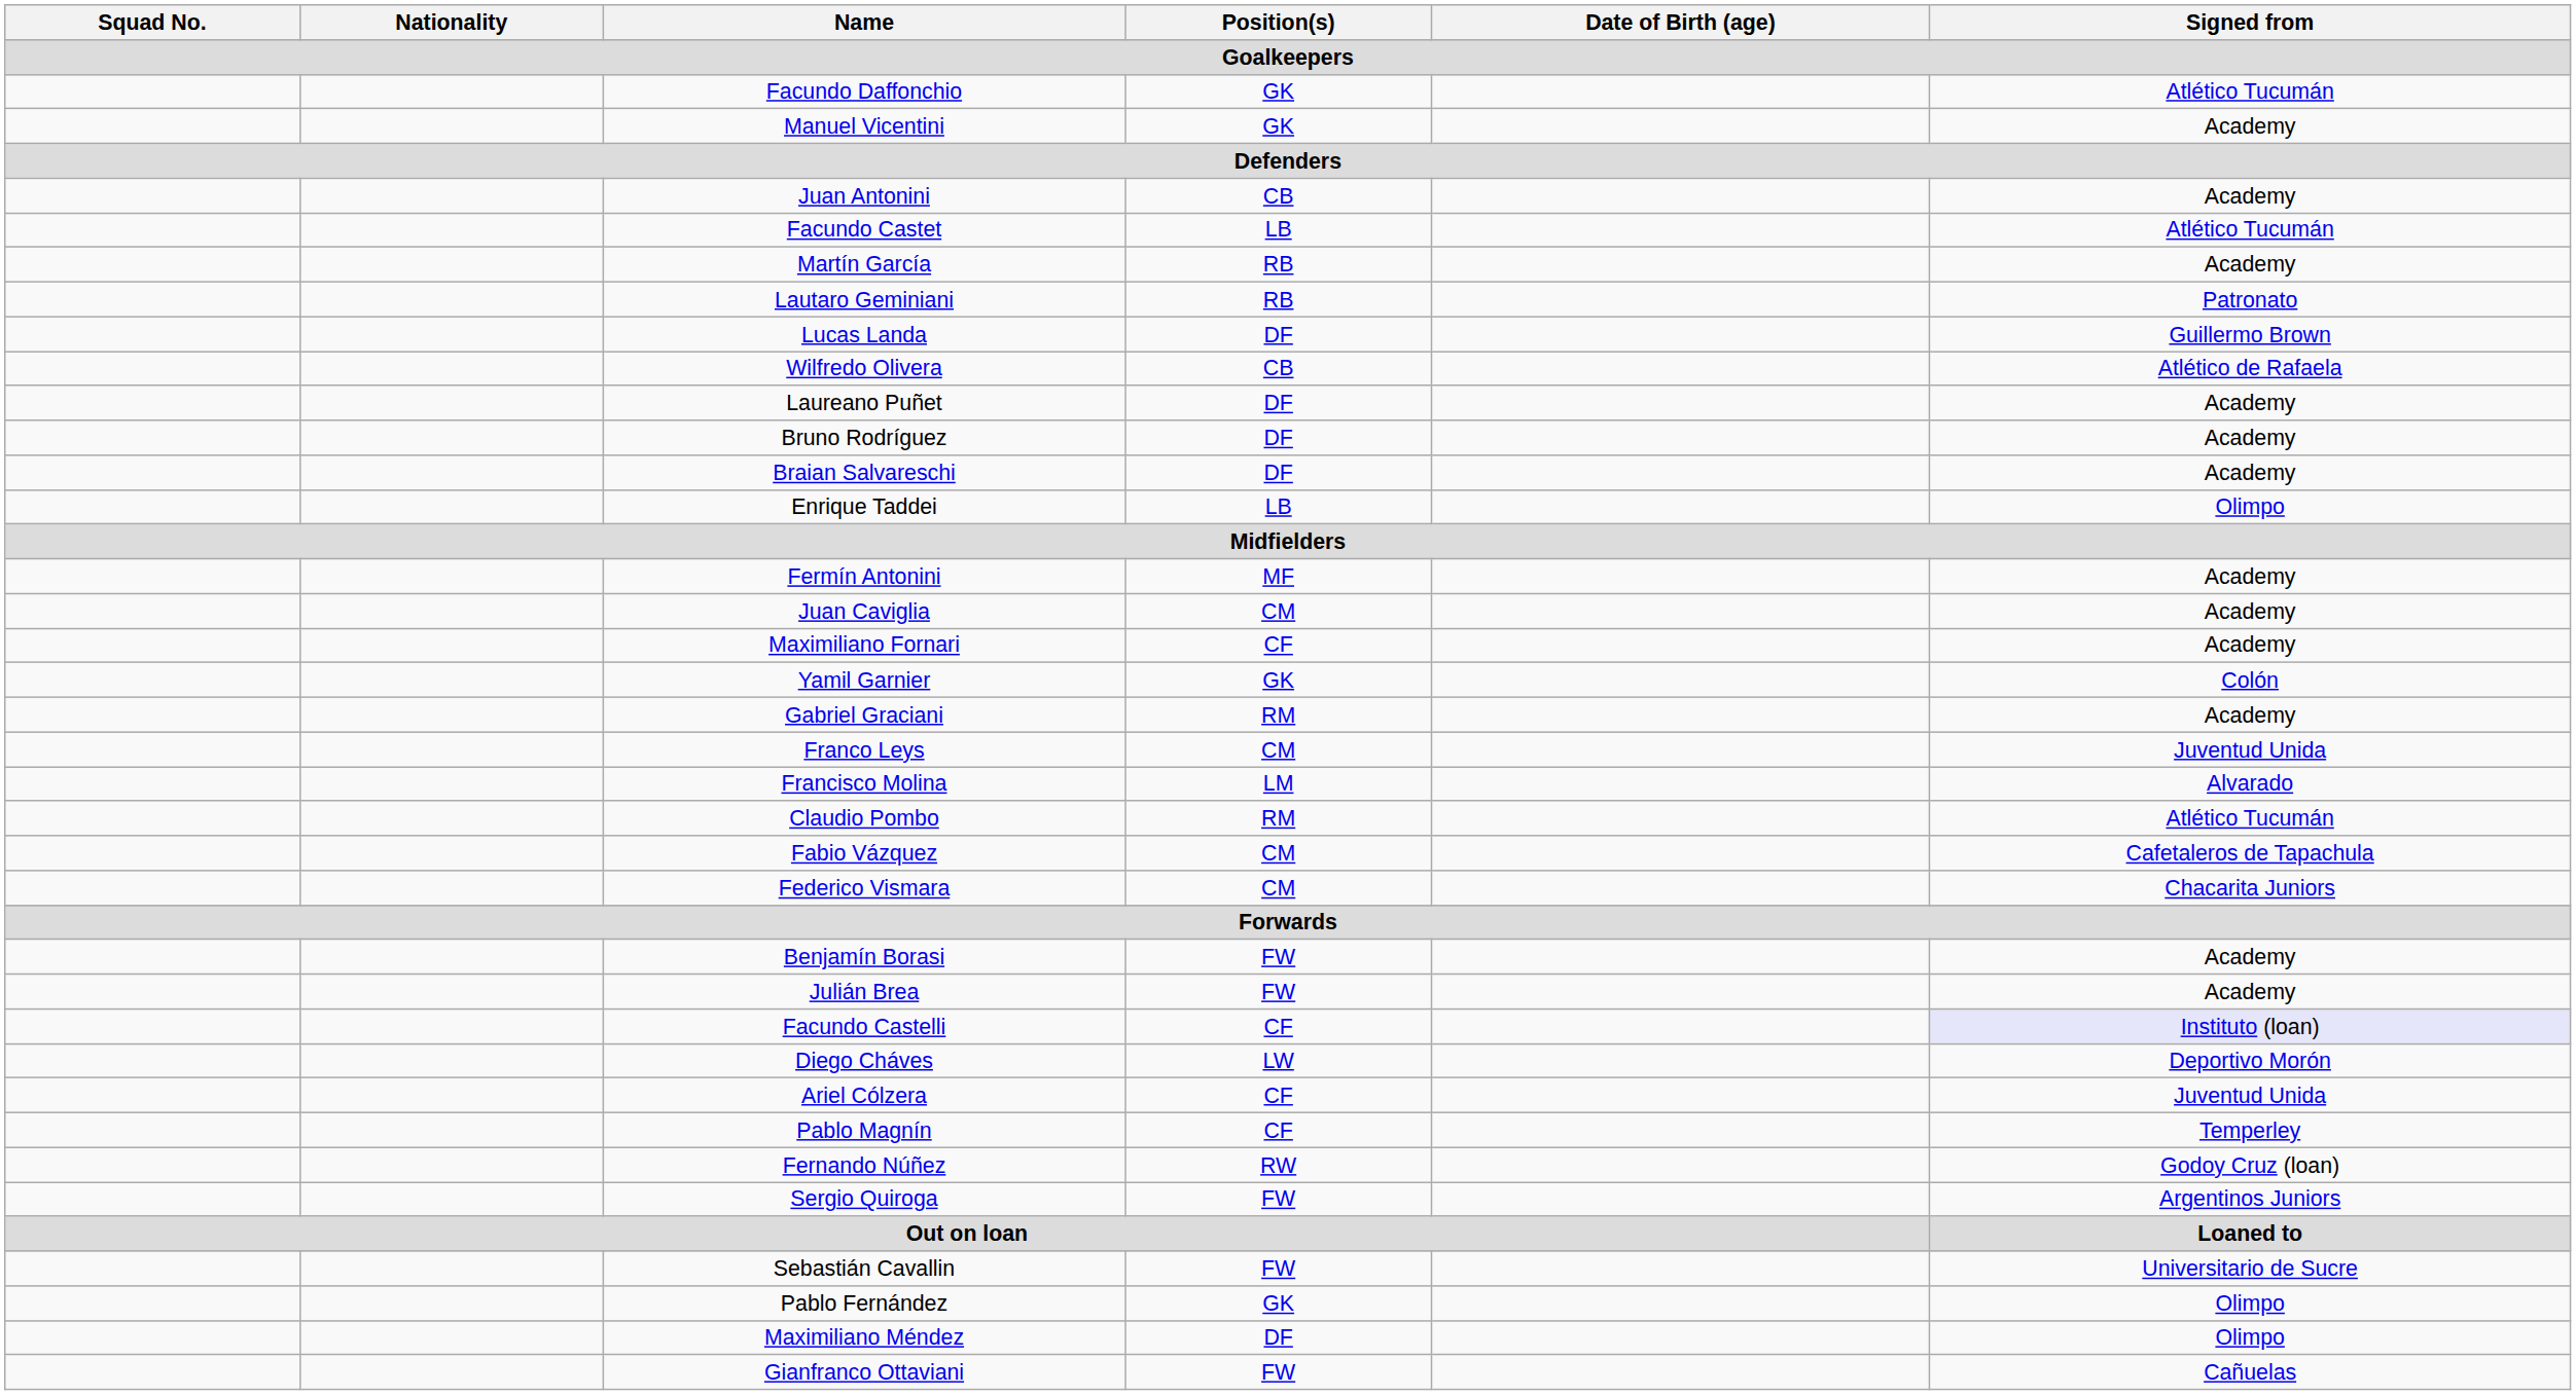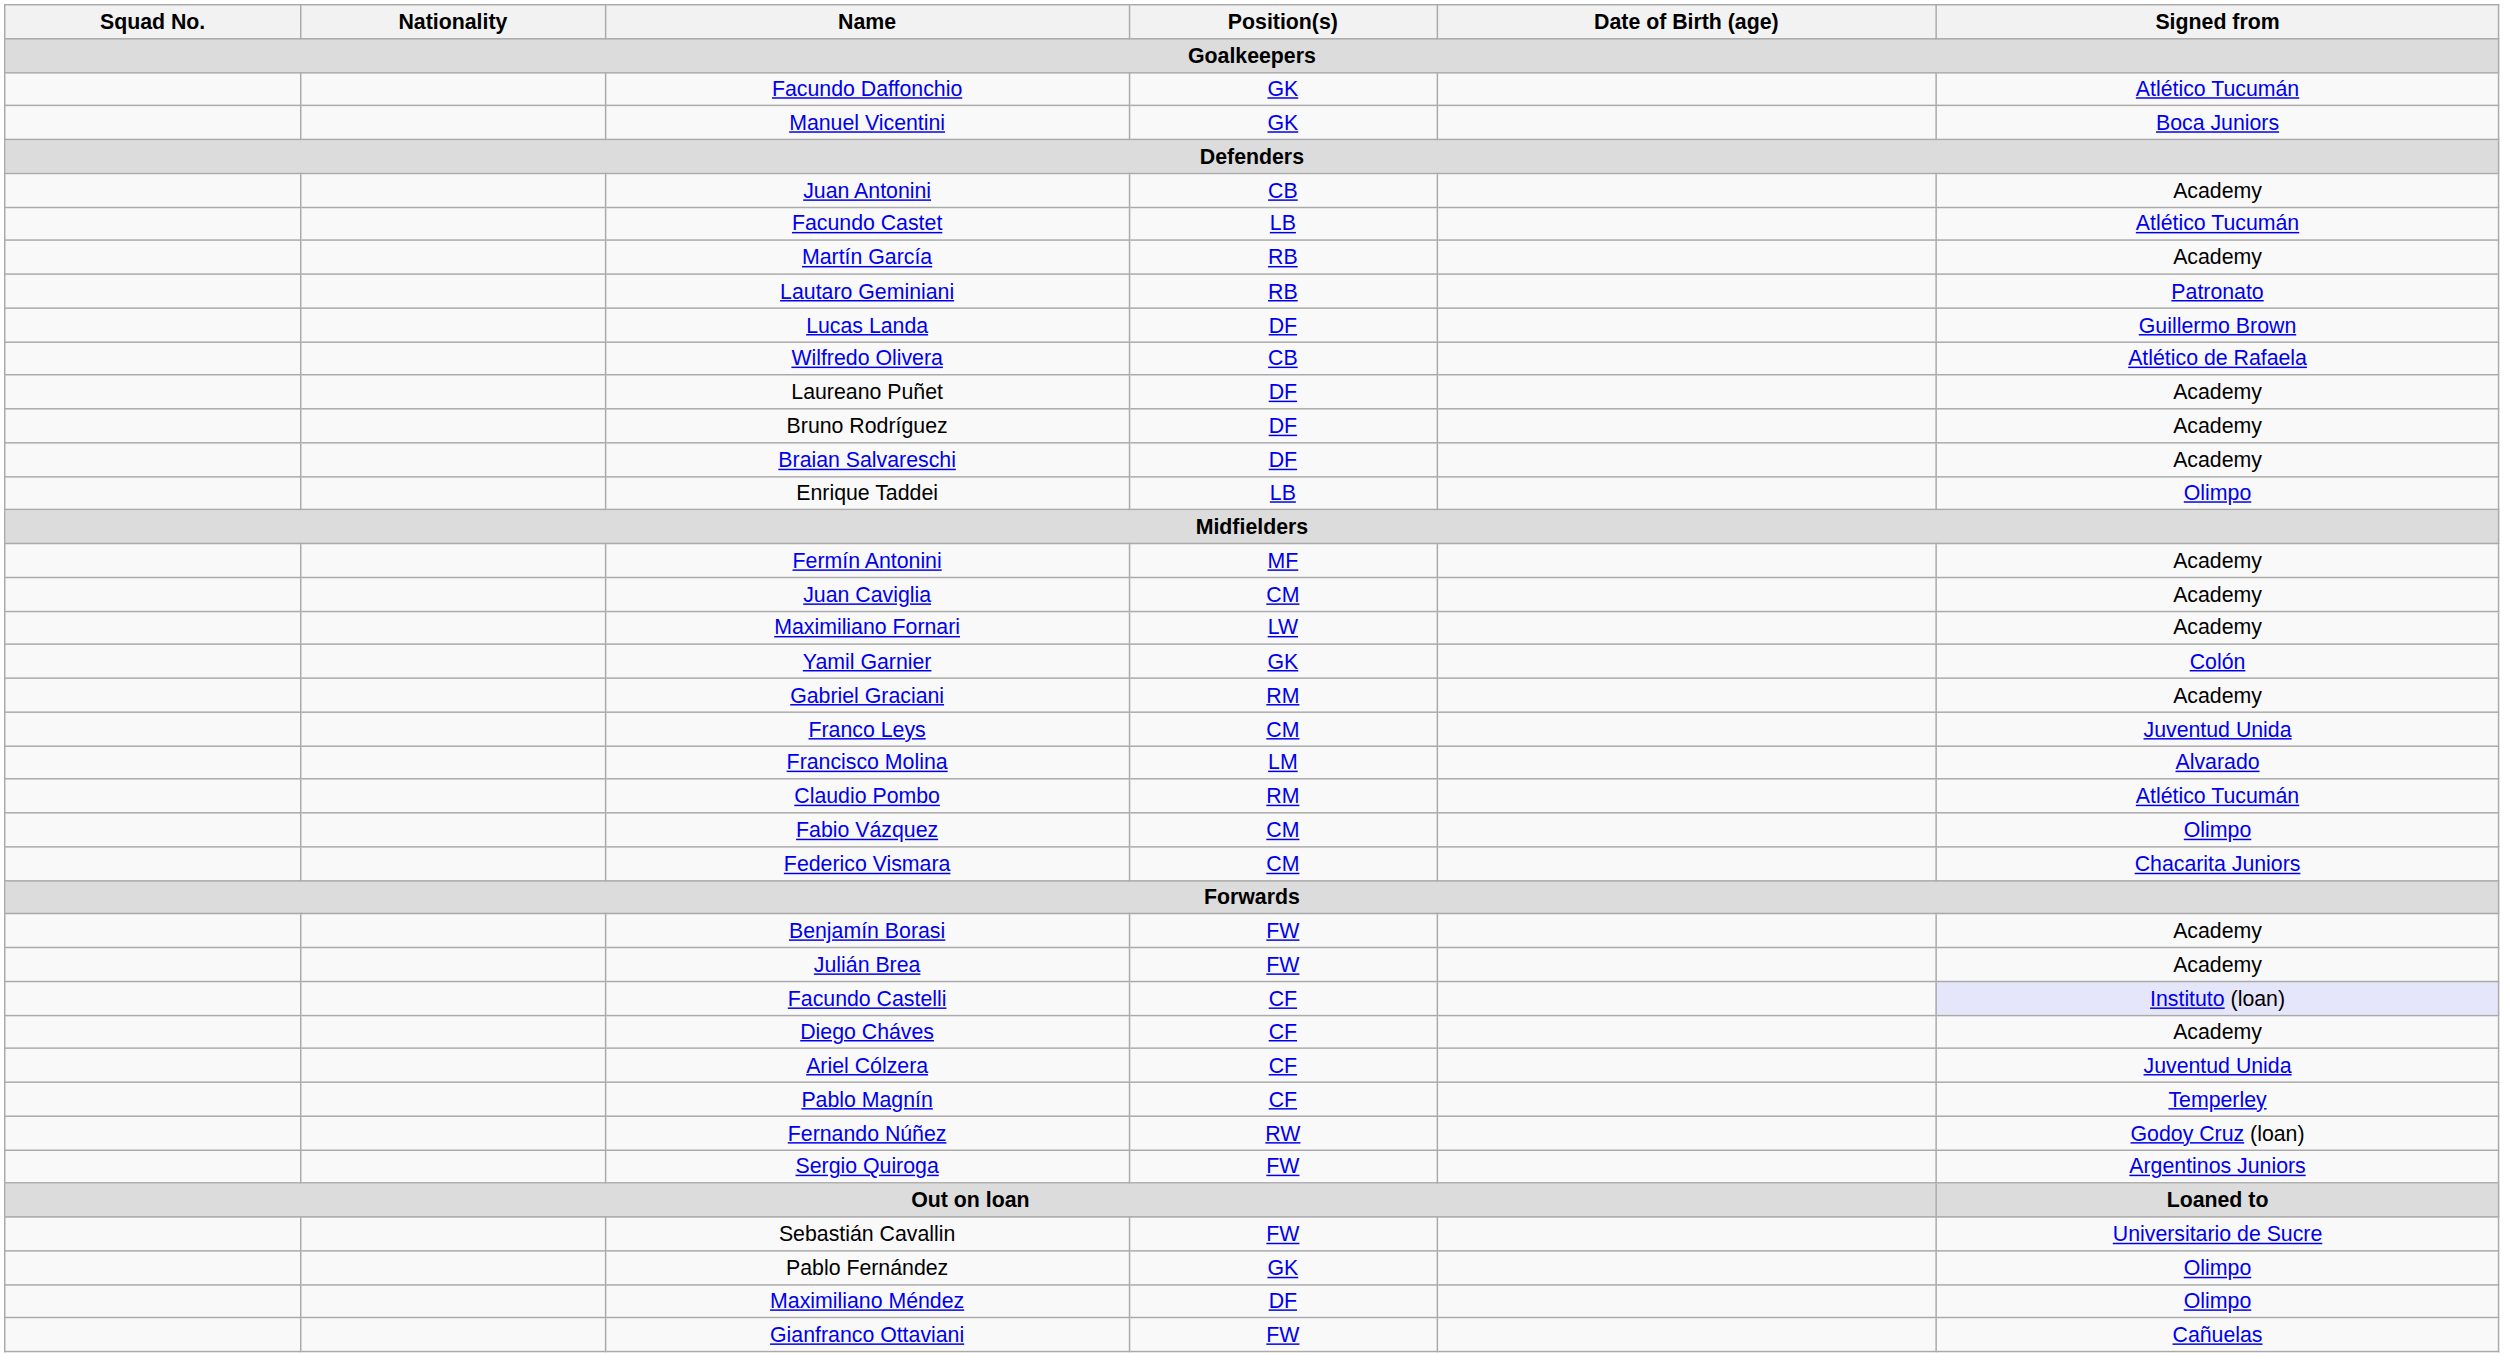 <table class="wikitable sortable" style="text-align:center; font-size:90%; width:85%;">
 <tr>
 <th style="background:#; color:; text-align:center;">Squad No.</th>
 <th style="background:#; color:; text-align:center;">Nationality</th>
 <th style="background:#; color:; text-align:center;">Name</th>
 <th style="background:#; color:; text-align:center;">Position(s)</th>
 <th style="background:#; color:; text-align:center;">Date of Birth (age)</th>
 <th style="background:#; color:; text-align:center;">Signed from</th>
 </tr>
 <tr>
 <th colspan="6" style="background:#dcdcdc; text-align:center;">Goalkeepers</th>
 </tr>
 <tr>
 <td></td>
 <td></td>
 <td><a href='#'>Facundo Daffonchio</a></td>
 <td><a href='#'>GK</a></td>
 <td></td>
 <td> <a href='#'>Atlético Tucumán</a></td>
 </tr>
 <tr>
 <td></td>
 <td></td>
 <td><a href='#'>Manuel Vicentini</a></td>
 <td><a href='#'>GK</a></td>
 <td></td>
-<td>Academy</td>
+<td> <a href='#'>Boca Juniors</a></td>
 </tr>
 <tr>
 <th colspan="7" style="background:#dcdcdc; text-align:center;">Defenders</th>
 </tr>
 <tr>
 <td></td>
 <td></td>
 <td><a href='#'>Juan Antonini</a></td>
 <td><a href='#'>CB</a></td>
 <td></td>
 <td>Academy</td>
 </tr>
 <tr>
 <td></td>
 <td></td>
 <td><a href='#'>Facundo Castet</a></td>
 <td><a href='#'>LB</a></td>
 <td></td>
 <td> <a href='#'>Atlético Tucumán</a></td>
 </tr>
 <tr>
 <td></td>
 <td></td>
 <td><a href='#'>Martín García</a></td>
 <td><a href='#'>RB</a></td>
 <td></td>
 <td>Academy</td>
 </tr>
 <tr>
 <td></td>
 <td></td>
 <td><a href='#'>Lautaro Geminiani</a></td>
 <td><a href='#'>RB</a></td>
 <td></td>
 <td> <a href='#'>Patronato</a></td>
 </tr>
 <tr>
 <td></td>
 <td></td>
 <td><a href='#'>Lucas Landa</a></td>
 <td><a href='#'>DF</a></td>
 <td></td>
 <td> <a href='#'>Guillermo Brown</a></td>
 </tr>
 <tr>
 <td></td>
 <td></td>
 <td><a href='#'>Wilfredo Olivera</a></td>
 <td><a href='#'>CB</a></td>
 <td></td>
 <td> <a href='#'>Atlético de Rafaela</a></td>
 </tr>
 <tr>
 <td></td>
 <td></td>
 <td>Laureano Puñet</td>
 <td><a href='#'>DF</a></td>
 <td></td>
 <td>Academy</td>
 </tr>
 <tr>
 <td></td>
 <td></td>
 <td>Bruno Rodríguez</td>
 <td><a href='#'>DF</a></td>
 <td></td>
 <td>Academy</td>
 </tr>
 <tr>
 <td></td>
 <td></td>
 <td><a href='#'>Braian Salvareschi</a></td>
 <td><a href='#'>DF</a></td>
 <td></td>
 <td>Academy</td>
 </tr>
 <tr>
 <td></td>
 <td></td>
 <td>Enrique Taddei</td>
 <td><a href='#'>LB</a></td>
 <td></td>
 <td> <a href='#'>Olimpo</a></td>
 </tr>
 <tr>
 <th colspan="7" style="background:#dcdcdc; text-align:center;">Midfielders</th>
 </tr>
 <tr>
 <td></td>
 <td></td>
 <td><a href='#'>Fermín Antonini</a></td>
 <td><a href='#'>MF</a></td>
 <td></td>
 <td>Academy</td>
 </tr>
 <tr>
 <td></td>
 <td></td>
 <td><a href='#'>Juan Caviglia</a></td>
 <td><a href='#'>CM</a></td>
 <td></td>
 <td>Academy</td>
 </tr>
 <tr>
 <td></td>
 <td></td>
 <td><a href='#'>Maximiliano Fornari</a></td>
-<td><a href='#'>CF</a></td>
+<td><a href='#'>LW</a></td>
 <td></td>
 <td>Academy</td>
 </tr>
 <tr>
 <td></td>
 <td></td>
 <td><a href='#'>Yamil Garnier</a></td>
 <td><a href='#'>GK</a></td>
 <td></td>
 <td> <a href='#'>Colón</a></td>
 </tr>
 <tr>
 <td></td>
 <td></td>
 <td><a href='#'>Gabriel Graciani</a></td>
 <td><a href='#'>RM</a></td>
 <td></td>
 <td>Academy</td>
 </tr>
 <tr>
 <td></td>
 <td></td>
 <td><a href='#'>Franco Leys</a></td>
 <td><a href='#'>CM</a></td>
 <td></td>
 <td> <a href='#'>Juventud Unida</a></td>
 </tr>
 <tr>
 <td></td>
 <td></td>
 <td><a href='#'>Francisco Molina</a></td>
 <td><a href='#'>LM</a></td>
 <td></td>
 <td> <a href='#'>Alvarado</a></td>
 </tr>
 <tr>
 <td></td>
 <td></td>
 <td><a href='#'>Claudio Pombo</a></td>
 <td><a href='#'>RM</a></td>
 <td></td>
 <td> <a href='#'>Atlético Tucumán</a></td>
 </tr>
 <tr>
 <td></td>
 <td></td>
 <td><a href='#'>Fabio Vázquez</a></td>
 <td><a href='#'>CM</a></td>
 <td></td>
-<td> <a href='#'>Cafetaleros de Tapachula</a></td>
+<td> <a href='#'>Olimpo</a></td>
 </tr>
 <tr>
 <td></td>
 <td></td>
 <td><a href='#'>Federico Vismara</a></td>
 <td><a href='#'>CM</a></td>
 <td></td>
 <td> <a href='#'>Chacarita Juniors</a></td>
 </tr>
 <tr>
 <th colspan="7" style="background:#dcdcdc; text-align:center;">Forwards</th>
 </tr>
 <tr>
 <td></td>
 <td></td>
 <td><a href='#'>Benjamín Borasi</a></td>
 <td><a href='#'>FW</a></td>
 <td></td>
 <td>Academy</td>
 </tr>
 <tr>
 <td></td>
 <td></td>
 <td><a href='#'>Julián Brea</a></td>
 <td><a href='#'>FW</a></td>
 <td></td>
 <td>Academy</td>
 </tr>
 <tr>
 <td></td>
 <td></td>
 <td><a href='#'>Facundo Castelli</a></td>
 <td><a href='#'>CF</a></td>
 <td></td>
 <td style="background: lavender;"> <a href='#'>Instituto</a> (loan)</td>
 </tr>
 <tr>
 <td></td>
 <td></td>
 <td><a href='#'>Diego Cháves</a></td>
-<td><a href='#'>LW</a></td>
+<td><a href='#'>CF</a></td>
 <td></td>
-<td> <a href='#'>Deportivo Morón</a></td>
+<td>Academy</td>
 </tr>
 <tr>
 <td></td>
 <td></td>
 <td><a href='#'>Ariel Cólzera</a></td>
 <td><a href='#'>CF</a></td>
 <td></td>
 <td> <a href='#'>Juventud Unida</a></td>
 </tr>
 <tr>
 <td></td>
 <td></td>
 <td><a href='#'>Pablo Magnín</a></td>
 <td><a href='#'>CF</a></td>
 <td></td>
 <td> <a href='#'>Temperley</a></td>
 </tr>
 <tr>
 <td></td>
 <td></td>
 <td><a href='#'>Fernando Núñez</a></td>
 <td><a href='#'>RW</a></td>
 <td></td>
 <td> <a href='#'>Godoy Cruz</a> (loan)</td>
 </tr>
 <tr>
 <td></td>
 <td></td>
 <td><a href='#'>Sergio Quiroga</a></td>
 <td><a href='#'>FW</a></td>
 <td></td>
 <td> <a href='#'>Argentinos Juniors</a></td>
 </tr>
 <tr>
 <th colspan="5" style="background:#dcdcdc; text-align:center;">Out on loan</th>
 <th colspan="1" style="background:#dcdcdc; text-align:center;">Loaned to</th>
 </tr>
 <tr>
 <td></td>
 <td></td>
 <td>Sebastián Cavallin</td>
 <td><a href='#'>FW</a></td>
 <td></td>
 <td> <a href='#'>Universitario de Sucre</a></td>
 </tr>
 <tr>
 <td></td>
 <td></td>
 <td>Pablo Fernández</td>
 <td><a href='#'>GK</a></td>
 <td></td>
 <td> <a href='#'>Olimpo</a></td>
 </tr>
 <tr>
 <td></td>
 <td></td>
 <td><a href='#'>Maximiliano Méndez</a></td>
 <td><a href='#'>DF</a></td>
 <td></td>
 <td> <a href='#'>Olimpo</a></td>
 </tr>
 <tr>
 <td></td>
 <td></td>
 <td><a href='#'>Gianfranco Ottaviani</a></td>
 <td><a href='#'>FW</a></td>
 <td></td>
 <td> <a href='#'>Cañuelas</a></td>
 </tr>
 </table>
